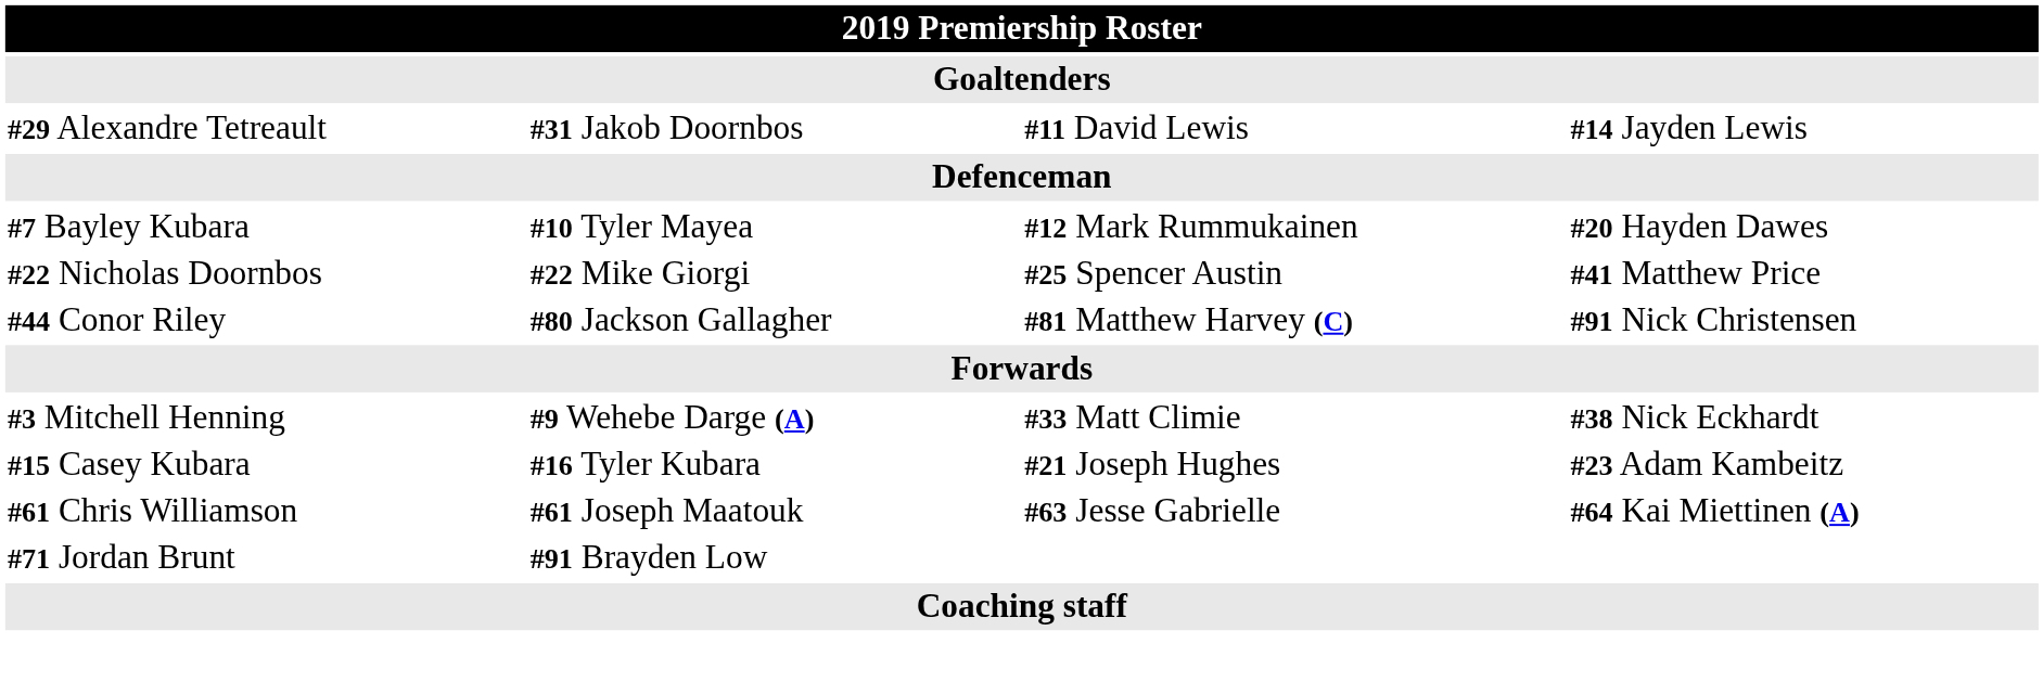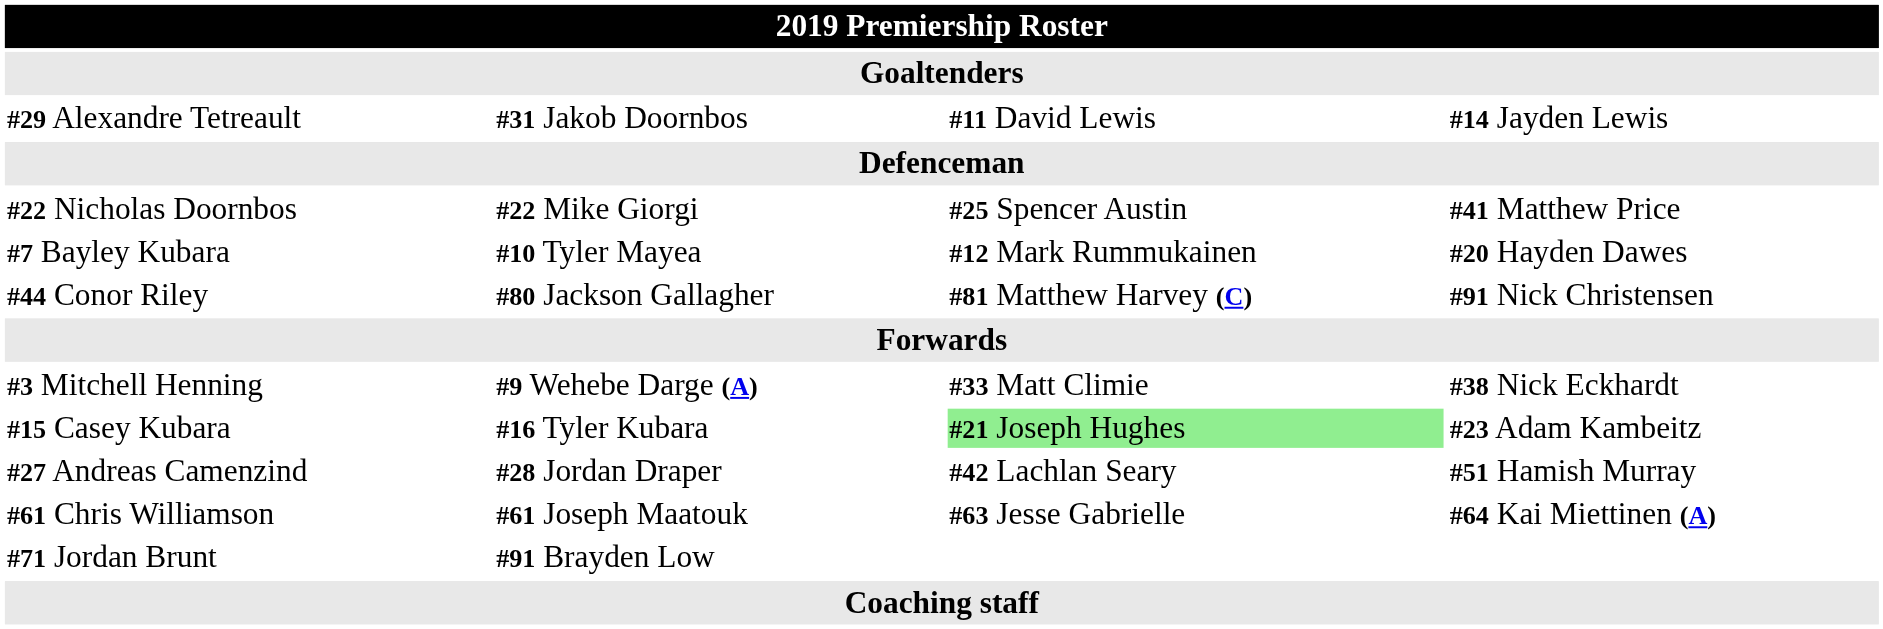 <table class="toccolours" style="width:60em">
 <tr>
 <th colspan="4" style="background:#000000;color:white;border:#000000 1px solid">2019 Premiership Roster</th>
 </tr>
 <tr>
 <th colspan="4" style="background:#e8e8e8;color:black;border:#e8e8e8 1px solid">Goaltenders</th>
 </tr>
 <tr>
 <td> <small><strong>#29</strong></small> Alexandre Tetreault</td>
 <td> <small><strong>#31</strong></small> Jakob Doornbos</td>
 <td> <small><strong>#11</strong></small> David Lewis</td>
 <td> <small><strong>#14</strong></small> Jayden Lewis</td>
 </tr>
 <tr>
 <th colspan="4" style="background:#e8e8e8;color:black;border:#e8e8e8 1px solid">Defenceman</th>
 </tr>
 <tr>
+<td> <small><strong>#22</strong></small> Nicholas Doornbos</td>
+<td> <small><strong>#22</strong></small> Mike Giorgi</td>
+<td> <small><strong>#25</strong></small> Spencer Austin</td>
+<td> <small><strong>#41</strong></small> Matthew Price</td>
+</tr>
+<tr>
 <td> <small><strong>#7</strong></small> Bayley Kubara</td>
 <td> <small><strong>#10</strong></small> Tyler Mayea</td>
 <td> <small><strong>#12</strong></small> Mark Rummukainen</td>
 <td> <small><strong>#20</strong></small> Hayden Dawes</td>
-</tr>
-<tr>
-<td> <small><strong>#22</strong></small> Nicholas Doornbos</td>
-<td> <small><strong>#22</strong></small> Mike Giorgi</td>
-<td> <small><strong>#25</strong></small> Spencer Austin</td>
-<td> <small><strong>#41</strong></small> Matthew Price</td>
 </tr>
 <tr>
 <td> <small><strong>#44</strong></small> Conor Riley</td>
 <td> <small><strong>#80</strong></small> Jackson Gallagher</td>
 <td> <small><strong>#81</strong></small> Matthew Harvey <small><strong>(<a href='#'>C</a>)</strong></small></td>
 <td> <small><strong>#91</strong></small> Nick Christensen</td>
 </tr>
 <tr>
 <th colspan="4" style="background:#e8e8e8;color:black;border:#e8e8e8 1px solid">Forwards</th>
 </tr>
 <tr>
 <td> <small><strong>#3</strong></small> Mitchell Henning</td>
 <td> <small><strong>#9</strong></small> Wehebe Darge <small><strong>(<a href='#'>A</a>)</strong></small></td>
 <td> <small><strong>#33</strong></small> Matt Climie</td>
 <td> <small><strong>#38</strong></small> Nick Eckhardt</td>
 </tr>
 <tr>
 <td> <small><strong>#15</strong></small> Casey Kubara</td>
 <td> <small><strong>#16</strong></small> Tyler Kubara</td>
-<td> <small><strong>#21</strong></small> Joseph Hughes</td>
+<td style="background: lightgreen;"> <small><strong>#21</strong></small> Joseph Hughes</td>
 <td> <small><strong>#23</strong></small> Adam Kambeitz</td>
+</tr>
+<tr>
+<td> <small><strong>#27</strong></small> Andreas Camenzind</td>
+<td> <small><strong>#28</strong></small> Jordan Draper</td>
+<td> <small><strong>#42</strong></small> Lachlan Seary</td>
+<td> <small><strong>#51</strong></small> Hamish Murray</td>
 </tr>
 <tr>
 <td> <small><strong>#61</strong></small> Chris Williamson</td>
 <td> <small><strong>#61</strong></small> Joseph Maatouk</td>
 <td> <small><strong>#63</strong></small> Jesse Gabrielle</td>
 <td> <small><strong>#64</strong></small> Kai Miettinen <small><strong>(<a href='#'>A</a>)</strong></small></td>
 </tr>
 <tr>
 <td> <small><strong>#71</strong></small> Jordan Brunt</td>
 <td> <small><strong>#91</strong></small> Brayden Low</td>
 <td></td>
 </tr>
 <tr>
 <th colspan="4" style="background:#e8e8e8;color:black;border:#e8e8e8 1px solid">Coaching staff</th>
 </tr>
 <tr>
 <td colspan="2"></td>
 <td colspan="2"></td>
 </tr>
 <tr>
 </tr>
 </table>
